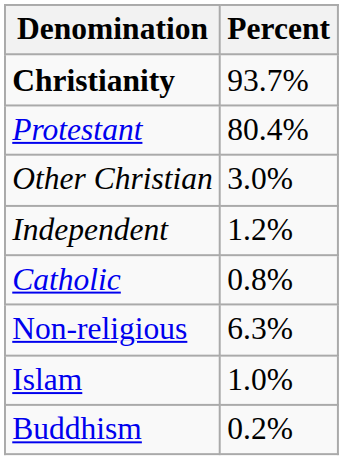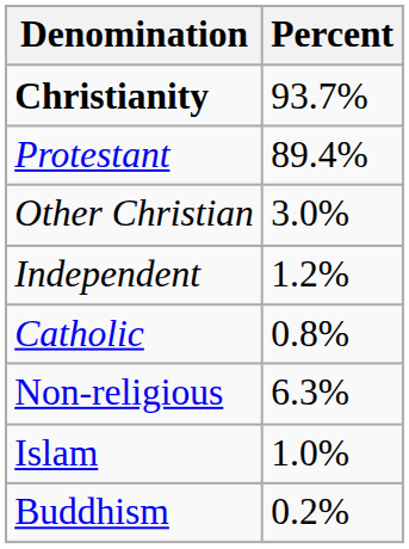 <table class="wikitable">
 <tr>
 <th>Denomination</th>
 <th>Percent</th>
 </tr>
 <tr>
 <td><strong>Christianity</strong></td>
 <td>93.7%</td>
 </tr>
 <tr>
 <td><em><a href='#'>Protestant</a></em></td>
-<td>80.4%</td>
+<td>89.4%</td>
 </tr>
 <tr>
 <td><em>Other Christian</em></td>
 <td>3.0%</td>
 </tr>
 <tr>
 <td><em>Independent</em></td>
 <td>1.2%</td>
 </tr>
 <tr>
 <td><em><a href='#'>Catholic</a></em></td>
 <td>0.8%</td>
 </tr>
 <tr>
 <td><a href='#'>Non-religious</a></td>
 <td>6.3%</td>
 </tr>
 <tr>
 <td><a href='#'>Islam</a></td>
 <td>1.0%</td>
 </tr>
 <tr>
 <td><a href='#'>Buddhism</a></td>
 <td>0.2%</td>
 </tr>
 </table>
